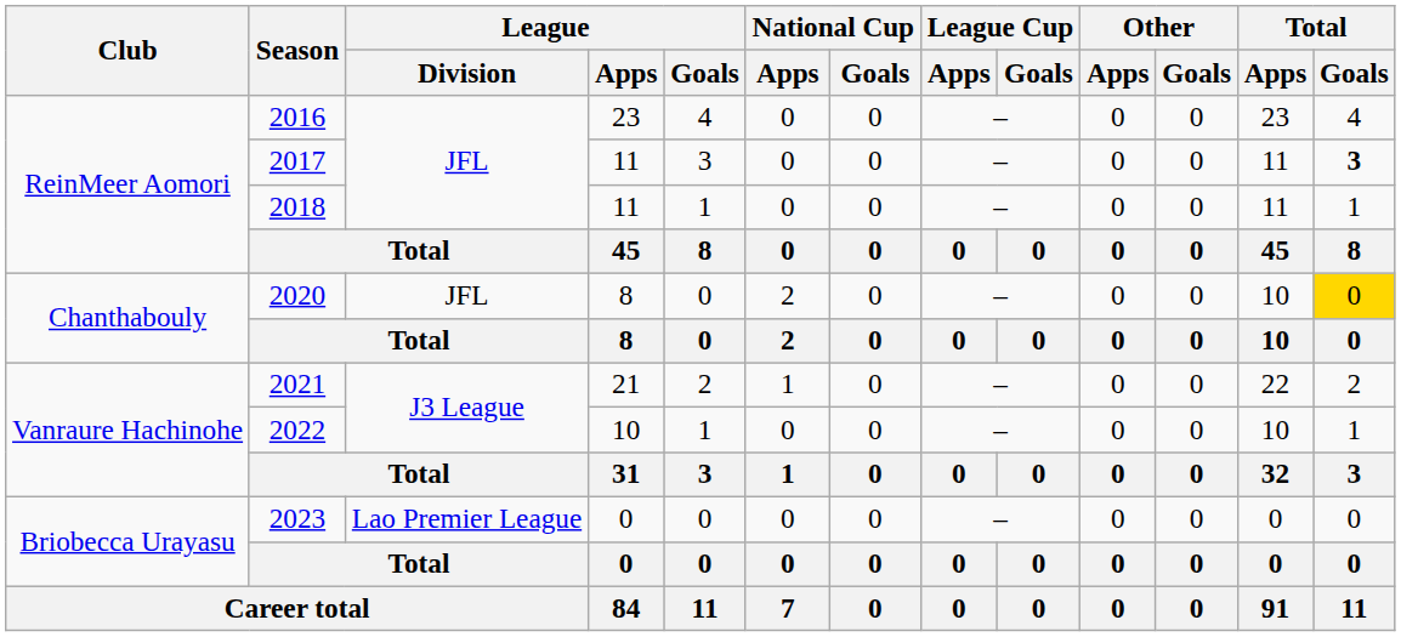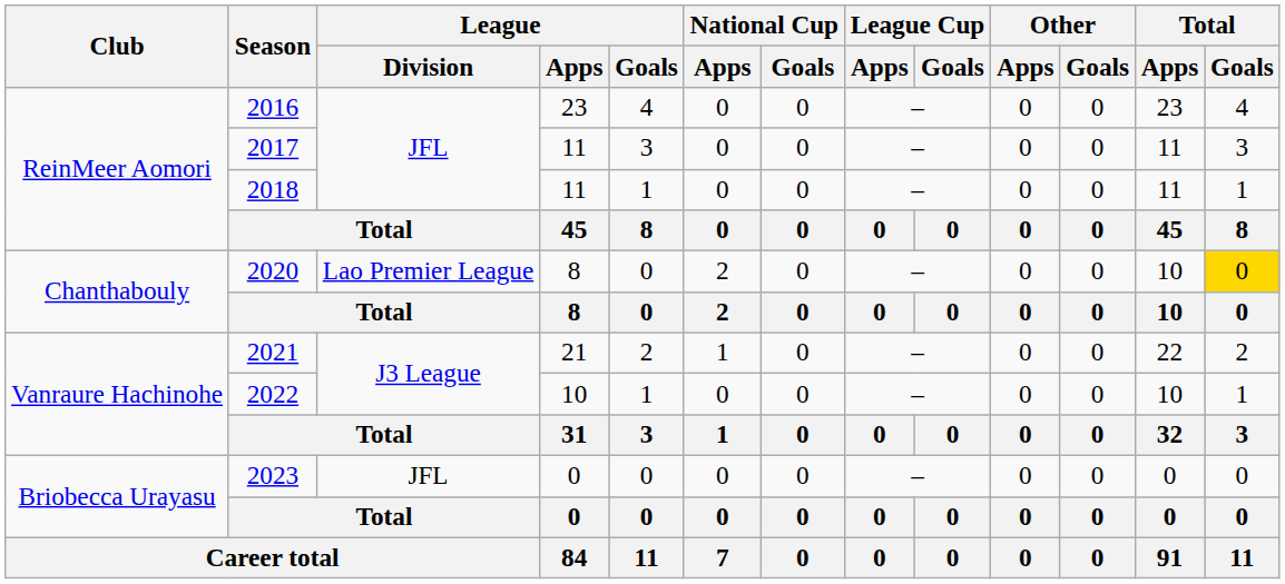 <table class="wikitable" style="text-align: center">
 <tr>
 <th rowspan="2">Club</th>
 <th rowspan="2">Season</th>
 <th colspan="3">League</th>
 <th colspan="2">National Cup</th>
 <th colspan="2">League Cup</th>
 <th colspan="2">Other</th>
 <th colspan="2">Total</th>
 </tr>
 <tr>
 <th>Division</th>
 <th>Apps</th>
 <th>Goals</th>
 <th>Apps</th>
 <th>Goals</th>
 <th>Apps</th>
 <th>Goals</th>
 <th>Apps</th>
 <th>Goals</th>
 <th>Apps</th>
 <th>Goals</th>
 </tr>
 <tr>
 <td rowspan="4"><a href='#'>ReinMeer Aomori</a></td>
 <td><a href='#'>2016</a></td>
 <td rowspan="3"><a href='#'>JFL</a></td>
 <td>23</td>
 <td>4</td>
 <td>0</td>
 <td>0</td>
 <td colspan="2">–</td>
 <td>0</td>
 <td>0</td>
 <td>23</td>
 <td>4</td>
 </tr>
 <tr>
 <td><a href='#'>2017</a></td>
 <td>11</td>
 <td>3</td>
 <td>0</td>
 <td>0</td>
 <td colspan="2">–</td>
 <td>0</td>
 <td>0</td>
 <td>11</td>
-<td><strong>3</strong></td>
+<td>3</td>
 </tr>
 <tr>
 <td><a href='#'>2018</a></td>
 <td>11</td>
 <td>1</td>
 <td>0</td>
 <td>0</td>
 <td colspan="2">–</td>
 <td>0</td>
 <td>0</td>
 <td>11</td>
 <td>1</td>
 </tr>
 <tr>
 <th colspan=2>Total</th>
 <th>45</th>
 <th>8</th>
 <th>0</th>
 <th>0</th>
 <th>0</th>
 <th>0</th>
 <th>0</th>
 <th>0</th>
 <th>45</th>
 <th>8</th>
 </tr>
 <tr>
 <td rowspan="2"><a href='#'>Chanthabouly</a></td>
 <td><a href='#'>2020</a></td>
-<td>JFL</td>
+<td><a href='#'>Lao Premier League</a></td>
 <td>8</td>
 <td>0</td>
 <td>2</td>
 <td>0</td>
 <td colspan="2">–</td>
 <td>0</td>
 <td>0</td>
 <td>10</td>
 <td style="background: gold;">0</td>
 </tr>
 <tr>
 <th colspan=2>Total</th>
 <th>8</th>
 <th>0</th>
 <th>2</th>
 <th>0</th>
 <th>0</th>
 <th>0</th>
 <th>0</th>
 <th>0</th>
 <th>10</th>
 <th>0</th>
 </tr>
 <tr>
 <td rowspan="3"><a href='#'>Vanraure Hachinohe</a></td>
 <td><a href='#'>2021</a></td>
 <td rowspan="2"><a href='#'>J3 League</a></td>
 <td>21</td>
 <td>2</td>
 <td>1</td>
 <td>0</td>
 <td colspan="2">–</td>
 <td>0</td>
 <td>0</td>
 <td>22</td>
 <td>2</td>
 </tr>
 <tr>
 <td><a href='#'>2022</a></td>
 <td>10</td>
 <td>1</td>
 <td>0</td>
 <td>0</td>
 <td colspan="2">–</td>
 <td>0</td>
 <td>0</td>
 <td>10</td>
 <td>1</td>
 </tr>
 <tr>
 <th colspan=2>Total</th>
 <th>31</th>
 <th>3</th>
 <th>1</th>
 <th>0</th>
 <th>0</th>
 <th>0</th>
 <th>0</th>
 <th>0</th>
 <th>32</th>
 <th>3</th>
 </tr>
 <tr>
 <td rowspan="2"><a href='#'>Briobecca Urayasu</a></td>
 <td><a href='#'>2023</a></td>
-<td><a href='#'>Lao Premier League</a></td>
+<td>JFL</td>
 <td>0</td>
 <td>0</td>
 <td>0</td>
 <td>0</td>
 <td colspan="2">–</td>
 <td>0</td>
 <td>0</td>
 <td>0</td>
 <td>0</td>
 </tr>
 <tr>
 <th colspan=2>Total</th>
 <th>0</th>
 <th>0</th>
 <th>0</th>
 <th>0</th>
 <th>0</th>
 <th>0</th>
 <th>0</th>
 <th>0</th>
 <th>0</th>
 <th>0</th>
 </tr>
 <tr>
 <th colspan=3>Career total</th>
 <th>84</th>
 <th>11</th>
 <th>7</th>
 <th>0</th>
 <th>0</th>
 <th>0</th>
 <th>0</th>
 <th>0</th>
 <th>91</th>
 <th>11</th>
 </tr>
 </table>
